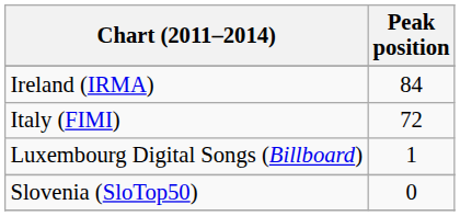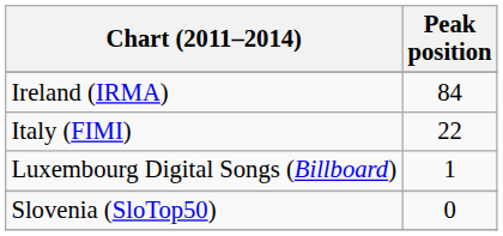 <table class="wikitable sortable">
 <tr>
 <th scope="col">Chart (2011–2014)</th>
 <th scope="col">Peak<br>position</th>
 </tr>
 <tr>
 </tr>
 <tr>
 </tr>
 <tr>
 </tr>
 <tr>
 </tr>
 <tr>
 </tr>
 <tr>
 </tr>
 <tr>
 </tr>
 <tr>
 </tr>
 <tr>
 <td>Ireland (<a href='#'>IRMA</a>)</td>
 <td align=center>84</td>
 </tr>
 <tr>
 <td>Italy (<a href='#'>FIMI</a>)</td>
-<td align=center>72</td>
+<td align=center>22</td>
 </tr>
 <tr>
 <td>Luxembourg Digital Songs (<em><a href='#'>Billboard</a></em>)</td>
 <td align="center">1</td>
 </tr>
 <tr>
 </tr>
 <tr>
 </tr>
 <tr>
 </tr>
 <tr>
 </tr>
 <tr>
 <td align=left>Slovenia (<a href='#'>SloTop50</a>)</td>
 <td align=center>0</td>
 </tr>
 <tr>
 </tr>
 <tr>
 </tr>
 <tr>
 </tr>
 </table>
